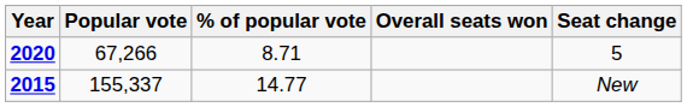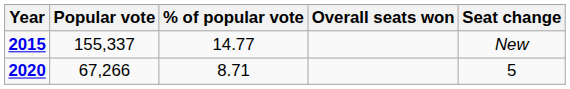 <table class="wikitable" style="text-align:center">
 <tr>
 <th>Year</th>
 <th>Popular vote</th>
 <th>% of popular vote</th>
 <th>Overall seats won</th>
 <th>Seat change</th>
 </tr>
 <tr>
+<td><strong><a href='#'>2015</a></strong></td>
+<td>155,337</td>
+<td>14.77</td>
+<td></td>
+<td><em>New</em></td>
+</tr>
+<tr>
 <td><strong><a href='#'>2020</a></strong></td>
 <td>67,266</td>
 <td>8.71</td>
 <td></td>
 <td> 5</td>
 </tr>
-<tr>
-<td><strong><a href='#'>2015</a></strong></td>
-<td>155,337</td>
-<td>14.77</td>
-<td></td>
-<td><em>New</em></td>
-</tr>
 </table>
